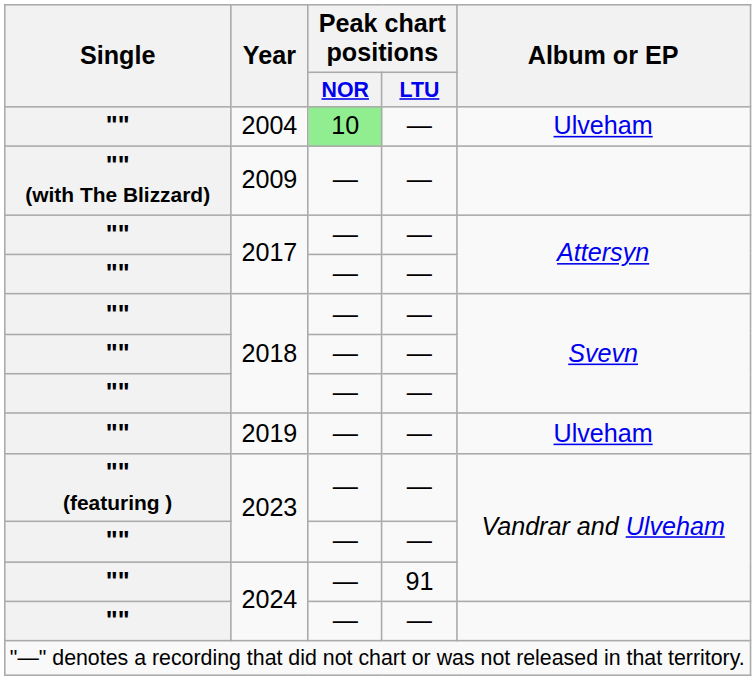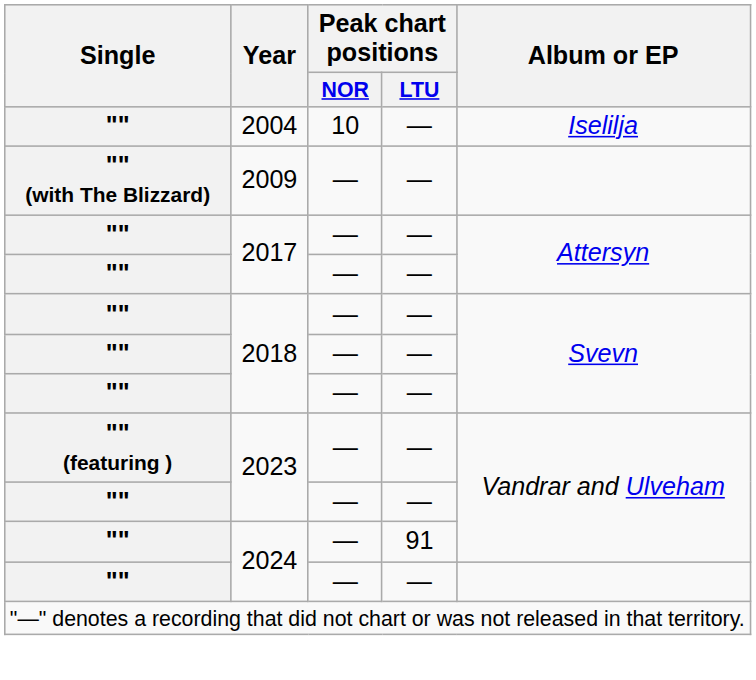 <table class="wikitable plainrowheaders" style="text-align:center;">
 <tr>
 <th scope="col" rowspan="2">Single</th>
 <th scope="col" rowspan="2">Year</th>
 <th scope="col" colspan="2">Peak chart positions</th>
 <th scope="col" rowspan="2">Album or EP</th>
 </tr>
 <tr>
 <th scope="col" style="width:3em;font-size:85%;"><a href='#'>NOR</a><br></th>
 <th scope="col" style="width:3em;font-size:85%;"><a href='#'>LTU</a><br></th>
 </tr>
 <tr>
 <th scope="row">""</th>
 <td>2004</td>
-<td style="background: lightgreen;">10</td>
+<td>10</td>
 <td>—</td>
-<td><a href='#'>Ulveham</a></td>
+<td><em><a href='#'>Iselilja</a></em></td>
 </tr>
 <tr>
 <th scope="row">""<br><small>(with The Blizzard)</small></th>
 <td>2009</td>
 <td>—</td>
 <td>—</td>
 <td></td>
 </tr>
 <tr>
 <th scope="row">""</th>
 <td rowspan="2">2017</td>
 <td>—</td>
 <td>—</td>
 <td rowspan="2"><em><a href='#'>Attersyn</a></em></td>
 </tr>
 <tr>
 <th scope="row">""</th>
 <td>—</td>
 <td>—</td>
 </tr>
 <tr>
 <th scope="row">""</th>
 <td rowspan="3">2018</td>
 <td>—</td>
 <td>—</td>
 <td rowspan="3"><em><a href='#'>Svevn</a></em></td>
 </tr>
 <tr>
 <th scope="row">""</th>
 <td>—</td>
 <td>—</td>
 </tr>
 <tr>
 <th scope="row">""</th>
 <td>—</td>
 <td>—</td>
 </tr>
 <tr>
-<th scope="row">""</th>
-<td>2019</td>
-<td>—</td>
-<td>—</td>
-<td><a href='#'>Ulveham</a></td>
-</tr>
-<tr>
 <th scope="row">""<br><small>(featuring )</small></th>
 <td rowspan="2">2023</td>
 <td>—</td>
 <td>—</td>
 <td rowspan="3"><em>Vandrar and <a href='#'>Ulveham</a></em></td>
 </tr>
 <tr>
 <th scope="row">""</th>
 <td>—</td>
 <td>—</td>
 </tr>
 <tr>
 <th scope="row">""</th>
 <td rowspan="2">2024</td>
 <td>—</td>
 <td>91</td>
 </tr>
 <tr>
 <th scope="row">""</th>
 <td>—</td>
 <td>—</td>
 <td></td>
 </tr>
 <tr>
 <td colspan="5" style="font-size:85%">"—" denotes a recording that did not chart or was not released in that territory.</td>
 </tr>
 </table>
